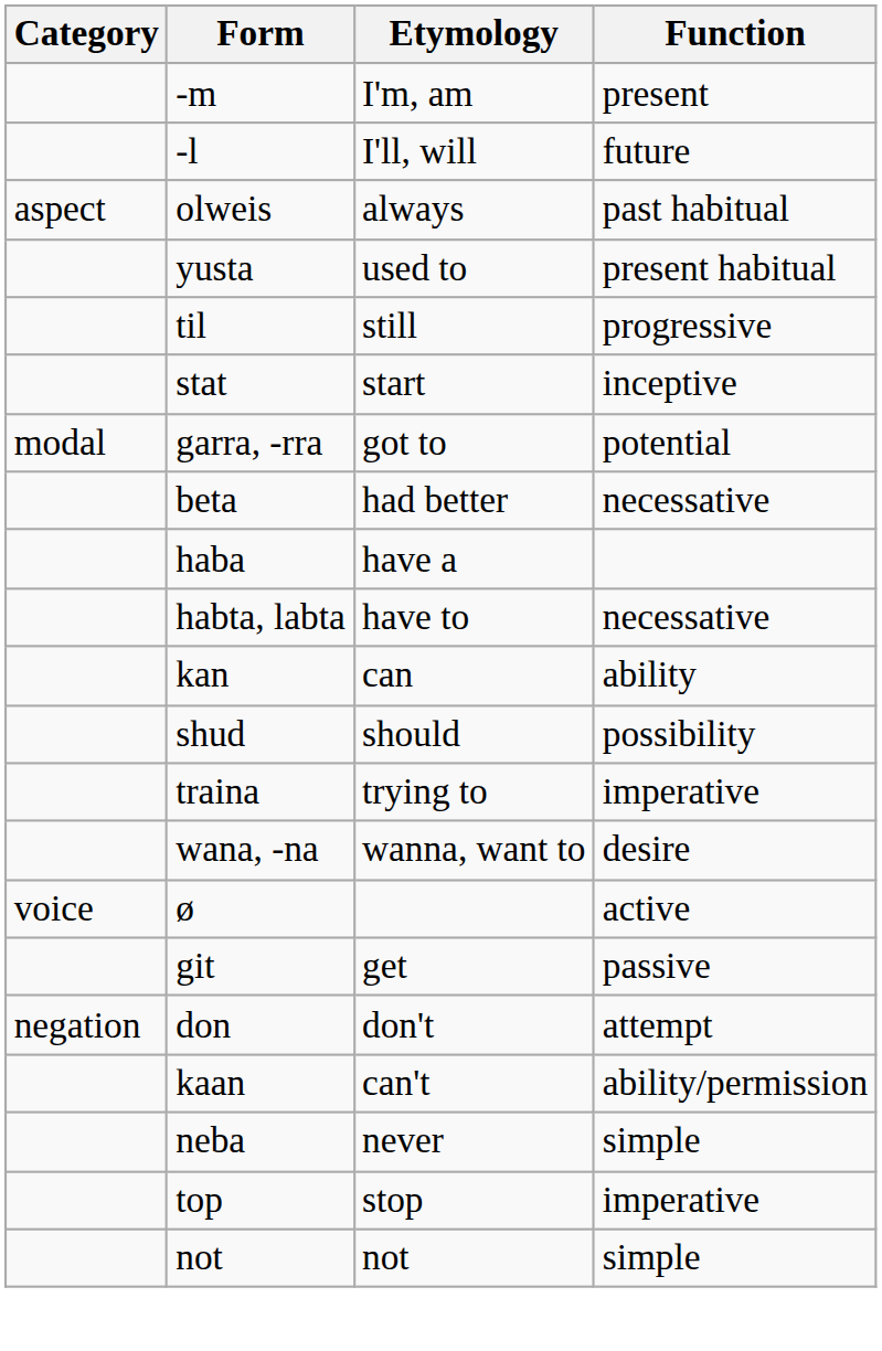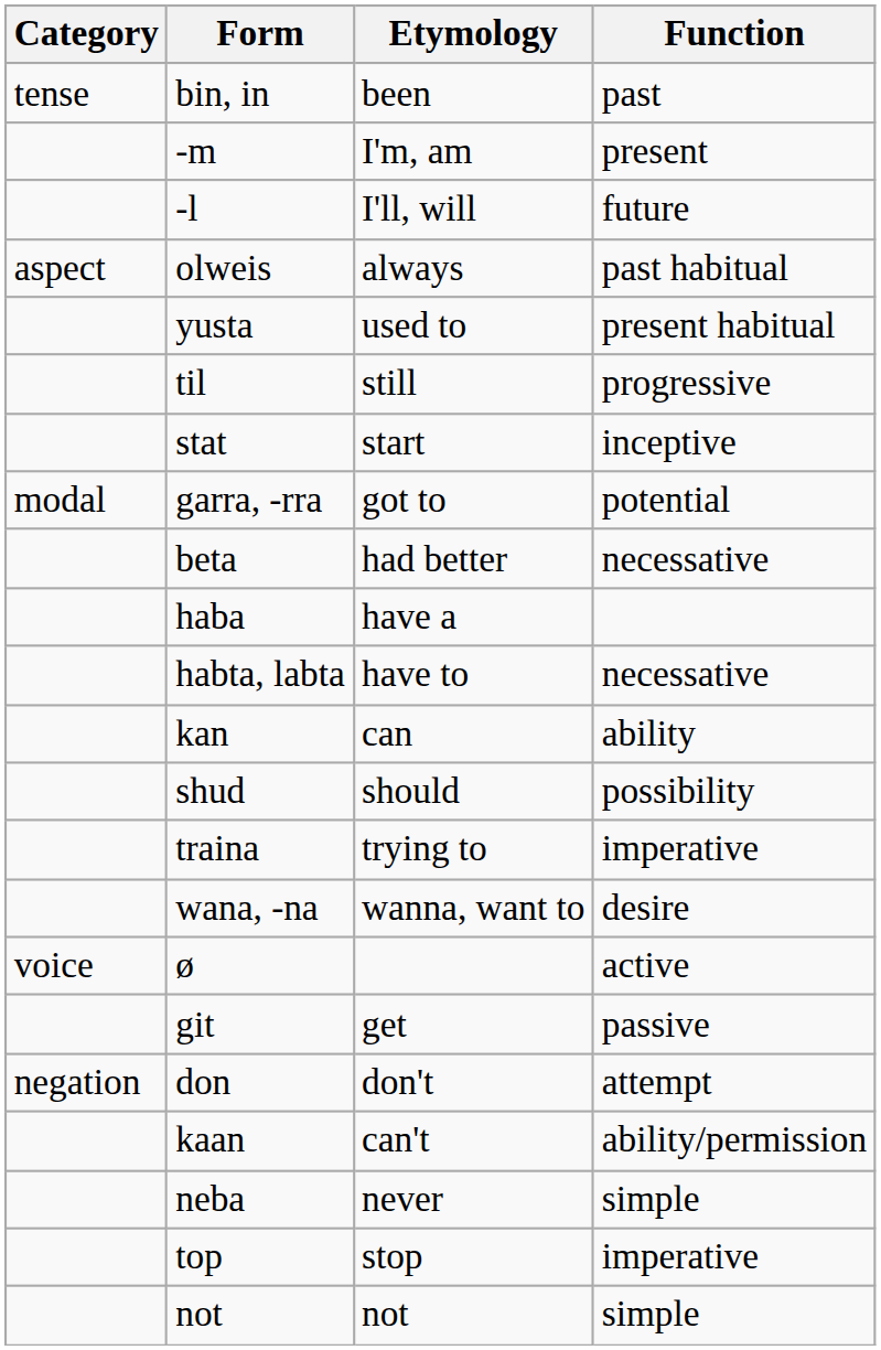 <table class="wikitable">
 <tr>
 <th>Category</th>
 <th>Form</th>
 <th>Etymology</th>
 <th>Function</th>
+</tr>
+<tr>
+<td>tense</td>
+<td>bin, in</td>
+<td>been</td>
+<td>past</td>
 </tr>
 <tr>
 <td></td>
 <td>-m</td>
 <td>I'm, am</td>
 <td>present</td>
 </tr>
 <tr>
 <td></td>
 <td>-l</td>
 <td>I'll, will</td>
 <td>future</td>
 </tr>
 <tr>
 <td>aspect</td>
 <td>olweis</td>
 <td>always</td>
 <td>past habitual</td>
 </tr>
 <tr>
 <td></td>
 <td>yusta</td>
 <td>used to</td>
 <td>present habitual</td>
 </tr>
 <tr>
 <td></td>
 <td>til</td>
 <td>still</td>
 <td>progressive</td>
 </tr>
 <tr>
 <td></td>
 <td>stat</td>
 <td>start</td>
 <td>inceptive</td>
 </tr>
 <tr>
 <td>modal</td>
 <td>garra, -rra</td>
 <td>got to</td>
 <td>potential</td>
 </tr>
 <tr>
 <td></td>
 <td>beta</td>
 <td>had better</td>
 <td>necessative</td>
 </tr>
 <tr>
 <td></td>
 <td>haba</td>
 <td>have a</td>
 <td></td>
 </tr>
 <tr>
 <td></td>
 <td>habta, labta</td>
 <td>have to</td>
 <td>necessative</td>
 </tr>
 <tr>
 <td></td>
 <td>kan</td>
 <td>can</td>
 <td>ability</td>
 </tr>
 <tr>
 <td></td>
 <td>shud</td>
 <td>should</td>
 <td>possibility</td>
 </tr>
 <tr>
 <td></td>
 <td>traina</td>
 <td>trying to</td>
 <td>imperative</td>
 </tr>
 <tr>
 <td></td>
 <td>wana, -na</td>
 <td>wanna, want to</td>
 <td>desire</td>
 </tr>
 <tr>
 <td>voice</td>
 <td>ø</td>
 <td></td>
 <td>active</td>
 </tr>
 <tr>
 <td></td>
 <td>git</td>
 <td>get</td>
 <td>passive</td>
 </tr>
 <tr>
 <td>negation</td>
 <td>don</td>
 <td>don't</td>
 <td>attempt</td>
 </tr>
 <tr>
 <td></td>
 <td>kaan</td>
 <td>can't</td>
 <td>ability/permission</td>
 </tr>
 <tr>
 <td></td>
 <td>neba</td>
 <td>never</td>
 <td>simple</td>
 </tr>
 <tr>
 <td></td>
 <td>top</td>
 <td>stop</td>
 <td>imperative</td>
 </tr>
 <tr>
 <td></td>
 <td>not</td>
 <td>not</td>
 <td>simple</td>
 </tr>
 </table>
